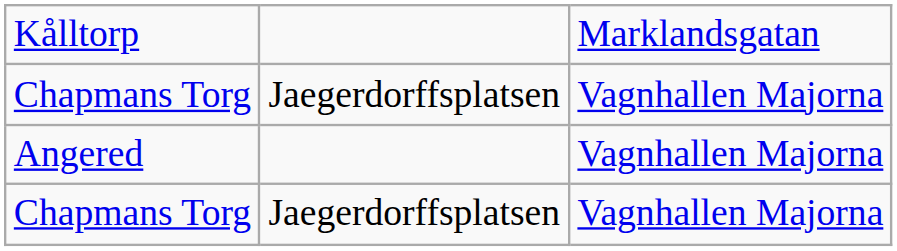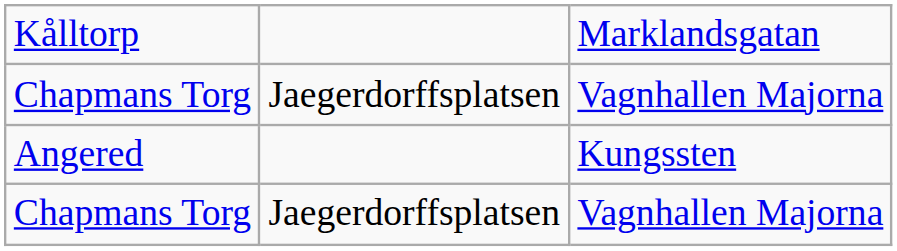 <table class="wikitable">
 <tr>
 <td><a href='#'>Kålltorp</a></td>
 <td></td>
 <td><a href='#'>Marklandsgatan</a></td>
 </tr>
 <tr>
 <td><a href='#'>Chapmans Torg</a></td>
 <td>Jaegerdorffsplatsen</td>
 <td><a href='#'>Vagnhallen Majorna</a></td>
 </tr>
 <tr>
 <td><a href='#'>Angered</a></td>
 <td></td>
-<td><a href='#'>Vagnhallen Majorna</a></td>
+<td><a href='#'>Kungssten</a></td>
 </tr>
 <tr>
 <td><a href='#'>Chapmans Torg</a></td>
 <td>Jaegerdorffsplatsen</td>
 <td><a href='#'>Vagnhallen Majorna</a></td>
 </tr>
 </table>
